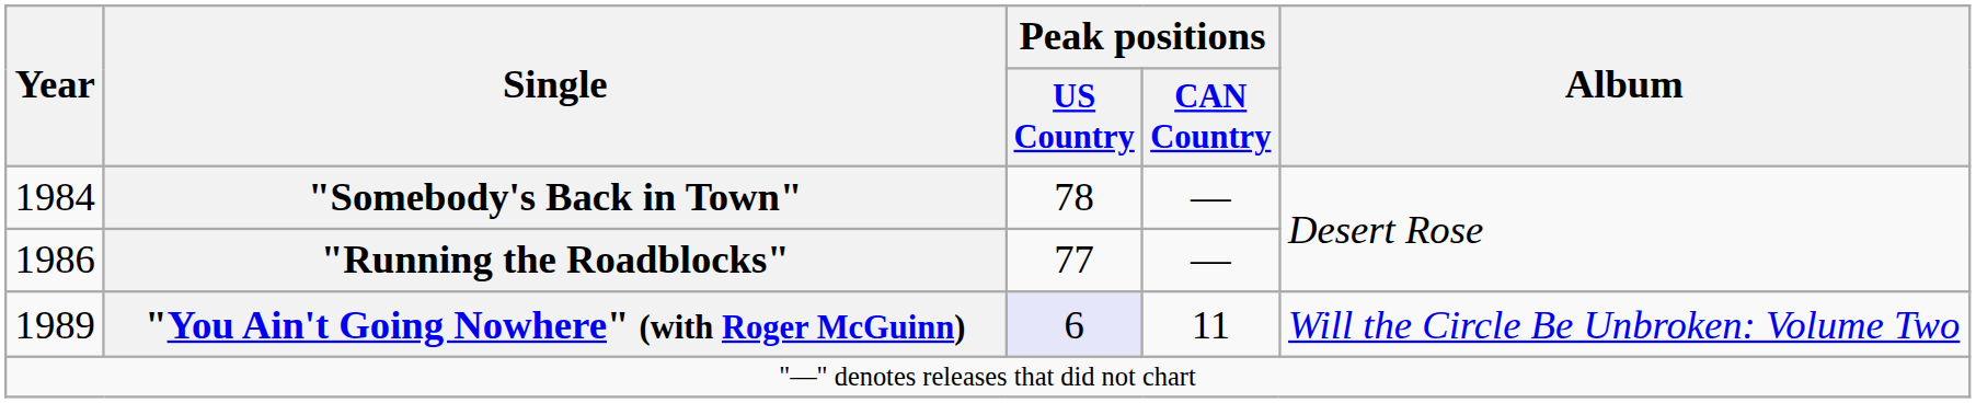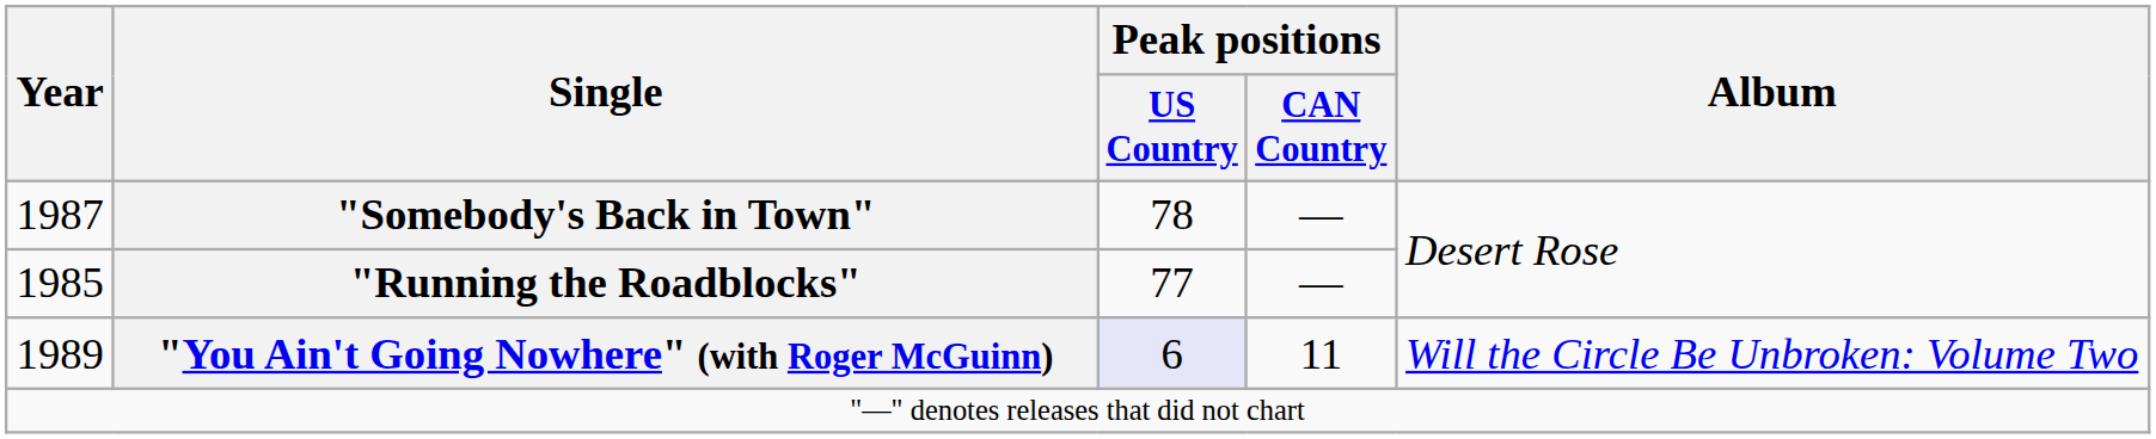 <table class="wikitable plainrowheaders" style="text-align:center;">
 <tr>
 <th rowspan="2">Year</th>
 <th rowspan="2" style="width:22em;">Single</th>
 <th colspan="2">Peak positions</th>
 <th rowspan="2">Album</th>
 </tr>
 <tr style="font-size:smaller;">
 <th style="width:45px;"><a href='#'>US Country</a></th>
 <th style="width:45px;"><a href='#'>CAN Country</a></th>
 </tr>
 <tr>
-<td>1984</td>
+<td>1987</td>
 <th scope="row">"Somebody's Back in Town"</th>
 <td>78</td>
 <td>—</td>
 <td style="text-align:left;" rowspan="2"><em>Desert Rose</em></td>
 </tr>
 <tr>
-<td>1986</td>
+<td>1985</td>
 <th scope="row">"Running the Roadblocks"</th>
 <td>77</td>
 <td>—</td>
 </tr>
 <tr>
 <td>1989</td>
 <th scope="row">"<a href='#'>You Ain't Going Nowhere</a>" <small>(with <a href='#'>Roger McGuinn</a>)</small></th>
 <td style="background: lavender;">6</td>
 <td>11</td>
 <td style="text-align:left;"><em><a href='#'>Will the Circle Be Unbroken: Volume Two</a></em></td>
 </tr>
 <tr>
 <td colspan="5" style="font-size:8pt">"—" denotes releases that did not chart</td>
 </tr>
 </table>
